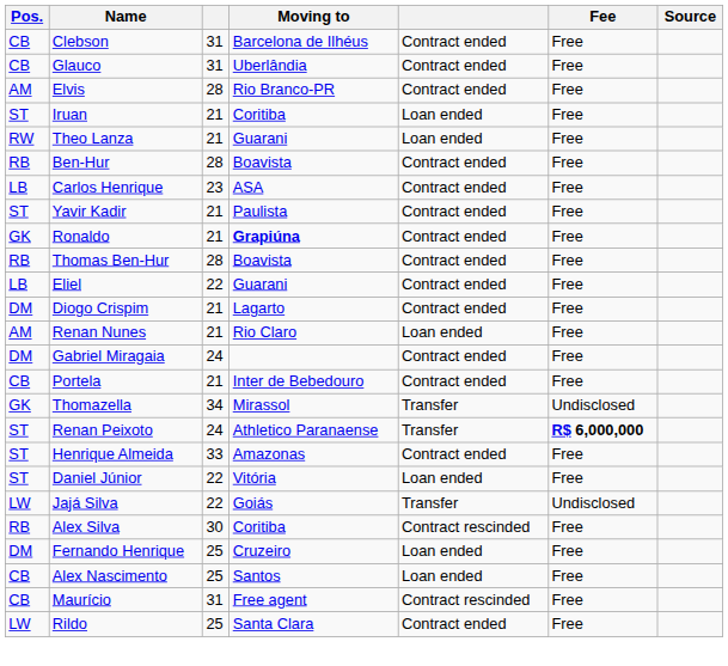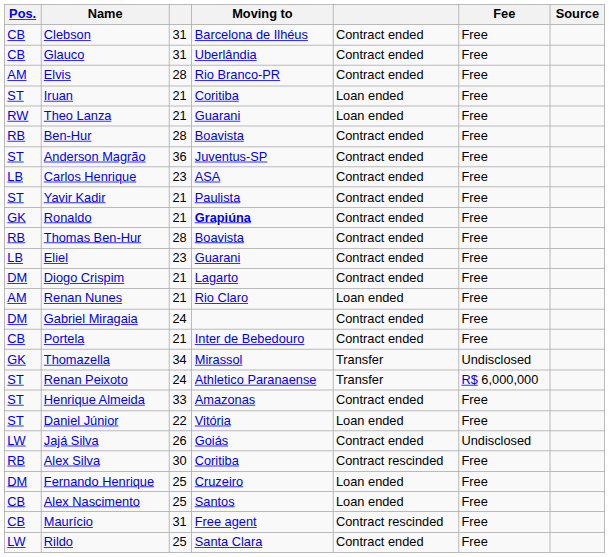 <table class="wikitable sortable" style="width:85%; text-align:center; text-align:left;">
 <tr>
 <th><a href='#'>Pos.</a></th>
 <th>Name</th>
 <th></th>
 <th>Moving to</th>
 <th></th>
 <th>Fee</th>
 <th>Source</th>
 </tr>
 <tr>
 <td><a href='#'>CB</a></td>
 <td style="text-align:left;"> <a href='#'>Clebson</a></td>
 <td>31</td>
 <td style="text-align:left;"> <a href='#'>Barcelona de Ilhéus</a></td>
 <td>Contract ended</td>
 <td>Free</td>
 <td></td>
 </tr>
 <tr>
 <td><a href='#'>CB</a></td>
 <td style="text-align:left;"> <a href='#'>Glauco</a></td>
 <td>31</td>
 <td style="text-align:left;"> <a href='#'>Uberlândia</a></td>
 <td>Contract ended</td>
 <td>Free</td>
 <td></td>
 </tr>
 <tr>
 <td><a href='#'>AM</a></td>
 <td style="text-align:left;"> <a href='#'>Elvis</a></td>
 <td>28</td>
 <td style="text-align:left;"> <a href='#'>Rio Branco-PR</a></td>
 <td>Contract ended</td>
 <td>Free</td>
 <td></td>
 </tr>
 <tr>
 <td><a href='#'>ST</a></td>
 <td style="text-align:left;"> <a href='#'>Iruan</a></td>
 <td>21</td>
 <td style="text-align:left;"> <a href='#'>Coritiba</a></td>
 <td>Loan ended</td>
 <td>Free</td>
 <td></td>
 </tr>
 <tr>
 <td><a href='#'>RW</a></td>
 <td style="text-align:left;"> <a href='#'>Theo Lanza</a></td>
 <td>21</td>
 <td style="text-align:left;"> <a href='#'>Guarani</a></td>
 <td>Loan ended</td>
 <td>Free</td>
 <td></td>
 </tr>
 <tr>
 <td><a href='#'>RB</a></td>
 <td style="text-align:left;"> <a href='#'>Ben-Hur</a></td>
 <td>28</td>
 <td style="text-align:left;"> <a href='#'>Boavista</a></td>
 <td>Contract ended</td>
 <td>Free</td>
 <td></td>
 </tr>
 <tr>
+<td><a href='#'>ST</a></td>
+<td style="text-align:left;"> <a href='#'>Anderson Magrão</a></td>
+<td>36</td>
+<td style="text-align:left;"> <a href='#'>Juventus-SP</a></td>
+<td>Contract ended</td>
+<td>Free</td>
+<td></td>
+</tr>
+<tr>
 <td><a href='#'>LB</a></td>
 <td style="text-align:left;"> <a href='#'>Carlos Henrique</a></td>
 <td>23</td>
 <td style="text-align:left;"> <a href='#'>ASA</a></td>
 <td>Contract ended</td>
 <td>Free</td>
 <td></td>
 </tr>
 <tr>
 <td><a href='#'>ST</a></td>
 <td style="text-align:left;"> <a href='#'>Yavir Kadir</a></td>
 <td>21</td>
 <td style="text-align:left;"> <a href='#'>Paulista</a></td>
 <td>Contract ended</td>
 <td>Free</td>
 <td></td>
 </tr>
 <tr>
 <td><a href='#'>GK</a></td>
 <td style="text-align:left;"> <a href='#'>Ronaldo</a></td>
 <td>21</td>
 <td style="text-align:left;"><strong> <a href='#'>Grapiúna</a></strong></td>
 <td>Contract ended</td>
 <td>Free</td>
 <td></td>
 </tr>
 <tr>
 <td><a href='#'>RB</a></td>
 <td style="text-align:left;"> <a href='#'>Thomas Ben-Hur</a></td>
 <td>28</td>
 <td style="text-align:left;"> <a href='#'>Boavista</a></td>
 <td>Contract ended</td>
 <td>Free</td>
 <td></td>
 </tr>
 <tr>
 <td><a href='#'>LB</a></td>
 <td style="text-align:left;"> <a href='#'>Eliel</a></td>
-<td>22</td>
+<td>23</td>
 <td style="text-align:left;"> <a href='#'>Guarani</a></td>
 <td>Contract ended</td>
 <td>Free</td>
 <td></td>
 </tr>
 <tr>
 <td><a href='#'>DM</a></td>
 <td style="text-align:left;"> <a href='#'>Diogo Crispim</a></td>
 <td>21</td>
 <td style="text-align:left;"> <a href='#'>Lagarto</a></td>
 <td>Contract ended</td>
 <td>Free</td>
 <td></td>
 </tr>
 <tr>
 <td><a href='#'>AM</a></td>
 <td style="text-align:left;"> <a href='#'>Renan Nunes</a></td>
 <td>21</td>
 <td style="text-align:left;"> <a href='#'>Rio Claro</a></td>
 <td>Loan ended</td>
 <td>Free</td>
 <td></td>
 </tr>
 <tr>
 <td><a href='#'>DM</a></td>
 <td style="text-align:left;"> <a href='#'>Gabriel Miragaia</a></td>
 <td>24</td>
 <td style="text-align:left;"> </td>
 <td>Contract ended</td>
 <td>Free</td>
 <td></td>
 </tr>
 <tr>
 <td><a href='#'>CB</a></td>
 <td style="text-align:left;"> <a href='#'>Portela</a></td>
 <td>21</td>
 <td style="text-align:left;"> <a href='#'>Inter de Bebedouro</a></td>
 <td>Contract ended</td>
 <td>Free</td>
 <td></td>
 </tr>
 <tr>
 <td><a href='#'>GK</a></td>
 <td style="text-align:left;"> <a href='#'>Thomazella</a></td>
 <td>34</td>
 <td style="text-align:left;"> <a href='#'>Mirassol</a></td>
 <td>Transfer</td>
 <td>Undisclosed</td>
 <td></td>
 </tr>
 <tr>
 <td><a href='#'>ST</a></td>
 <td style="text-align:left;"> <a href='#'>Renan Peixoto</a></td>
 <td>24</td>
 <td style="text-align:left;"> <a href='#'>Athletico Paranaense</a></td>
 <td>Transfer</td>
-<td><strong><a href='#'>R$</a> 6,000,000</strong></td>
+<td><a href='#'>R$</a> 6,000,000</td>
 <td></td>
 </tr>
 <tr>
 <td><a href='#'>ST</a></td>
 <td style="text-align:left;"> <a href='#'>Henrique Almeida</a></td>
 <td>33</td>
 <td style="text-align:left;"> <a href='#'>Amazonas</a></td>
 <td>Contract ended</td>
 <td>Free</td>
 <td></td>
 </tr>
 <tr>
 <td><a href='#'>ST</a></td>
 <td style="text-align:left;"> <a href='#'>Daniel Júnior</a></td>
 <td>22</td>
 <td style="text-align:left;"> <a href='#'>Vitória</a></td>
 <td>Loan ended</td>
 <td>Free</td>
 <td></td>
 </tr>
 <tr>
 <td><a href='#'>LW</a></td>
 <td style="text-align:left;"> <a href='#'>Jajá Silva</a></td>
-<td>22</td>
+<td>26</td>
 <td style="text-align:left;"> <a href='#'>Goiás</a></td>
-<td>Transfer</td>
+<td>Contract ended</td>
 <td>Undisclosed</td>
 <td></td>
 </tr>
 <tr>
 <td><a href='#'>RB</a></td>
 <td style="text-align:left;"> <a href='#'>Alex Silva</a></td>
 <td>30</td>
 <td style="text-align:left;"> <a href='#'>Coritiba</a></td>
 <td>Contract rescinded</td>
 <td>Free</td>
 <td></td>
 </tr>
 <tr>
 <td><a href='#'>DM</a></td>
 <td style="text-align:left;"> <a href='#'>Fernando Henrique</a></td>
 <td>25</td>
 <td style="text-align:left;"> <a href='#'>Cruzeiro</a></td>
 <td>Loan ended</td>
 <td>Free</td>
 <td></td>
 </tr>
 <tr>
 <td><a href='#'>CB</a></td>
 <td style="text-align:left;"> <a href='#'>Alex Nascimento</a></td>
 <td>25</td>
 <td style="text-align:left;"> <a href='#'>Santos</a></td>
 <td>Loan ended</td>
 <td>Free</td>
 <td></td>
 </tr>
 <tr>
 <td><a href='#'>CB</a></td>
 <td style="text-align:left;"> <a href='#'>Maurício</a></td>
 <td>31</td>
 <td style="text-align:left;"> <a href='#'>Free agent</a></td>
 <td>Contract rescinded</td>
 <td>Free</td>
 <td></td>
 </tr>
 <tr>
 <td><a href='#'>LW</a></td>
 <td style="text-align:left;"> <a href='#'>Rildo</a></td>
 <td>25</td>
 <td style="text-align:left;"> <a href='#'>Santa Clara</a></td>
 <td>Contract ended</td>
 <td>Free</td>
 <td></td>
 </tr>
 </table>
